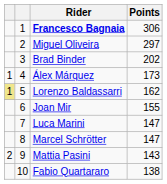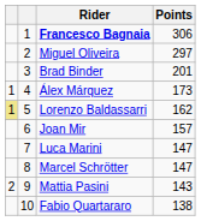 <table class="wikitable" style="font-size: 95%;">
 <tr>
 <th></th>
 <th></th>
 <th>Rider</th>
 <th>Points</th>
 </tr>
 <tr>
 <td align="left"></td>
 <td align=center>1</td>
 <td> <strong><a href='#'>Francesco Bagnaia</a></strong></td>
 <td align=right>306</td>
 </tr>
 <tr>
 <td align="left"></td>
 <td align=center>2</td>
 <td> <a href='#'>Miguel Oliveira</a></td>
 <td align=right>297</td>
 </tr>
 <tr>
 <td align="left"></td>
 <td align=center>3</td>
 <td> <a href='#'>Brad Binder</a></td>
-<td align=right>202</td>
+<td align=right>201</td>
 </tr>
 <tr>
 <td align="left"> 1</td>
 <td align=center>4</td>
 <td> <a href='#'>Álex Márquez</a></td>
 <td align=right>173</td>
 </tr>
 <tr>
 <td align="left" style="background: khaki;"> 1</td>
 <td align=center>5</td>
 <td> <a href='#'>Lorenzo Baldassarri</a></td>
 <td align=right>162</td>
 </tr>
 <tr>
 <td align="left"></td>
 <td align=center>6</td>
 <td> <a href='#'>Joan Mir</a></td>
-<td align=right>155</td>
+<td align=right>157</td>
 </tr>
 <tr>
 <td align="left"></td>
 <td align=center>7</td>
 <td> <a href='#'>Luca Marini</a></td>
 <td align=right>147</td>
 </tr>
 <tr>
 <td align="left"></td>
 <td align=center>8</td>
 <td> <a href='#'>Marcel Schrötter</a></td>
 <td align=right>147</td>
 </tr>
 <tr>
 <td align="left"> 2</td>
 <td align=center>9</td>
 <td> <a href='#'>Mattia Pasini</a></td>
 <td align=right>143</td>
 </tr>
 <tr>
 <td align="left"></td>
 <td align=center>10</td>
 <td> <a href='#'>Fabio Quartararo</a></td>
 <td align=right>138</td>
 </tr>
 </table>
